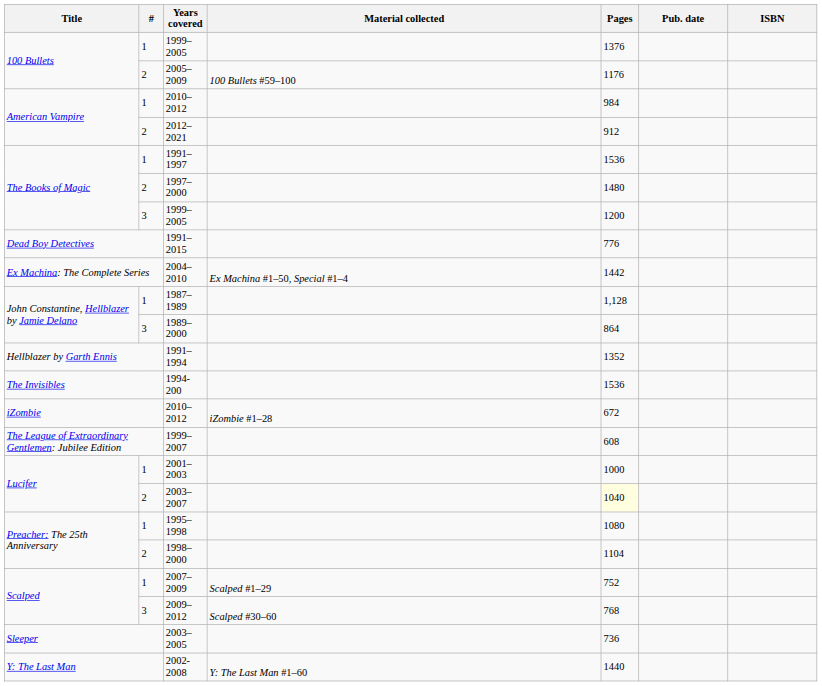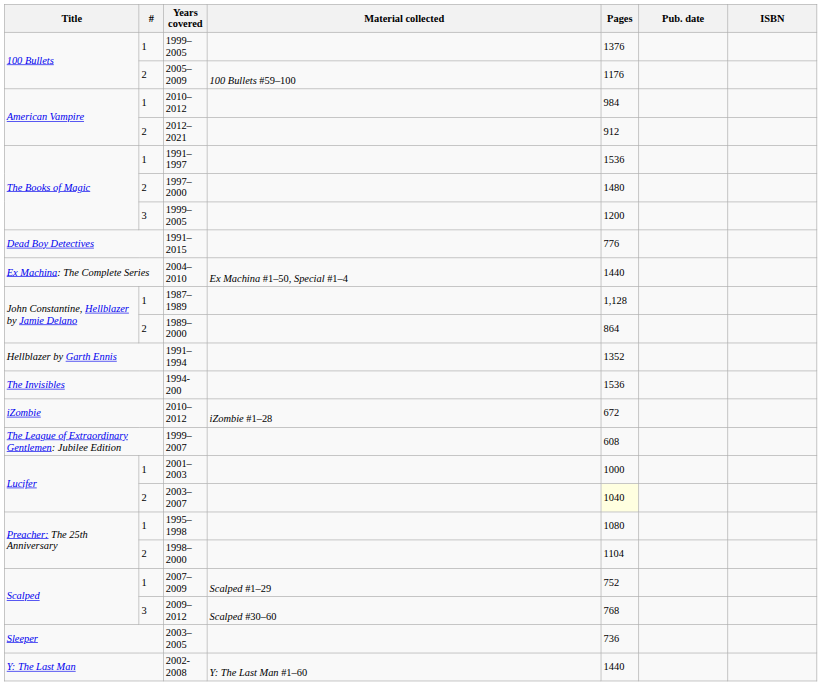 <table class="wikitable sortable" width=99%>
 <tr>
 <th width="200px">Title</th>
 <th class="unsortable" width="30px">#</th>
 <th width="60px">Years covered</th>
 <th class="unsortable">Material collected</th>
 <th width="50px">Pages</th>
 <th width="130px">Pub. date</th>
 <th class="unsortable" width="130px">ISBN</th>
 </tr>
 <tr>
 <td rowspan="2"><em><a href='#'>100 Bullets</a></em></td>
 <td>1</td>
 <td>1999–2005</td>
 <td></td>
 <td>1376</td>
 <td></td>
 <td></td>
 </tr>
 <tr>
 <td>2</td>
 <td>2005–2009</td>
 <td><br><em>100 Bullets</em> #59–100</td>
 <td>1176</td>
 <td></td>
 <td></td>
 </tr>
 <tr>
 <td rowspan="2"><em><a href='#'>American Vampire</a></em></td>
 <td>1 </td>
 <td>2010–2012</td>
 <td></td>
 <td>984</td>
 <td></td>
 <td> </td>
 </tr>
 <tr>
 <td>2</td>
 <td>2012–2021</td>
 <td></td>
 <td>912</td>
 <td></td>
 <td></td>
 </tr>
 <tr>
 <td rowspan="3"><em><a href='#'>The Books of Magic</a></em> </td>
 <td>1</td>
 <td>1991–1997</td>
 <td></td>
 <td>1536</td>
 <td></td>
 <td></td>
 </tr>
 <tr>
 <td>2</td>
 <td>1997–2000</td>
 <td></td>
 <td>1480</td>
 <td></td>
 <td></td>
 </tr>
 <tr>
 <td>3</td>
 <td>1999–2005</td>
 <td></td>
 <td>1200</td>
 <td></td>
 <td></td>
 </tr>
 <tr>
 <td colspan="2"><em><a href='#'>Dead Boy Detectives</a></em></td>
 <td>1991–2015</td>
 <td></td>
 <td>776</td>
 <td></td>
 <td></td>
 </tr>
 <tr>
 <td colspan="2"><em><a href='#'>Ex Machina</a>: The Complete Series</em> </td>
 <td>2004–2010</td>
 <td><br><em>Ex Machina</em> #1–50, <em>Special</em> #1–4</td>
-<td>1442</td>
+<td>1440</td>
 <td></td>
 <td></td>
 </tr>
 <tr>
 <td rowspan="2"><em>John Constantine, <a href='#'>Hellblazer</a> by <a href='#'>Jamie Delano</a></em></td>
 <td>1</td>
 <td>1987–1989</td>
 <td></td>
 <td>1,128</td>
 <td></td>
 <td></td>
 </tr>
 <tr>
-<td>3</td>
+<td>2</td>
 <td>1989–2000</td>
 <td></td>
 <td>864</td>
 <td></td>
 <td></td>
 </tr>
 <tr>
 <td colspan="2"><em>Hellblazer by <a href='#'>Garth Ennis</a></em> </td>
 <td>1991–1994</td>
 <td></td>
 <td>1352</td>
 <td></td>
 <td></td>
 </tr>
 <tr>
 <td colspan="2"><em><a href='#'>The Invisibles</a></em></td>
 <td>1994-200</td>
 <td></td>
 <td>1536</td>
 <td></td>
 <td></td>
 </tr>
 <tr>
 <td colspan="2"><em><a href='#'>iZombie</a></em> </td>
 <td>2010–2012</td>
 <td><br><em>iZombie</em> #1–28</td>
 <td>672</td>
 <td></td>
 <td></td>
 </tr>
 <tr>
 <td colspan="2"><em><a href='#'>The League of Extraordinary Gentlemen</a>: Jubilee Edition</em> </td>
 <td>1999–2007</td>
 <td></td>
 <td>608</td>
 <td></td>
 <td></td>
 </tr>
 <tr>
 <td rowspan="2"><em><a href='#'>Lucifer</a></em> </td>
 <td>1</td>
 <td>2001–2003</td>
 <td></td>
 <td>1000</td>
 <td></td>
 <td></td>
 </tr>
 <tr>
 <td>2</td>
 <td>2003–2007</td>
 <td></td>
 <td style="background: lightyellow;">1040</td>
 <td></td>
 <td></td>
 </tr>
 <tr>
 <td rowspan="2"><em><a href='#'>Preacher:</a> The 25th Anniversary</em> </td>
 <td>1</td>
 <td>1995–1998</td>
 <td></td>
 <td>1080</td>
 <td></td>
 <td></td>
 </tr>
 <tr>
 <td>2</td>
 <td>1998–2000</td>
 <td></td>
 <td>1104</td>
 <td></td>
 <td></td>
 </tr>
 <tr>
 <td rowspan="2"><em><a href='#'>Scalped</a></em></td>
 <td>1</td>
 <td>2007–2009</td>
 <td><br><em>Scalped</em> #1–29</td>
 <td>752</td>
 <td></td>
 <td></td>
 </tr>
 <tr>
 <td>3</td>
 <td>2009–2012</td>
 <td><br><em>Scalped</em> #30–60</td>
 <td>768</td>
 <td></td>
 <td></td>
 </tr>
 <tr>
 <td colspan="2"><em><a href='#'>Sleeper</a></em> </td>
 <td>2003–2005</td>
 <td></td>
 <td>736</td>
 <td></td>
 <td> </td>
 </tr>
 <tr>
 <td colspan="2"><em><a href='#'>Y: The Last Man</a></em></td>
 <td>2002-2008</td>
 <td><br><em>Y: The Last Man</em> #1–60</td>
 <td>1440</td>
 <td></td>
 <td></td>
 </tr>
 </table>
